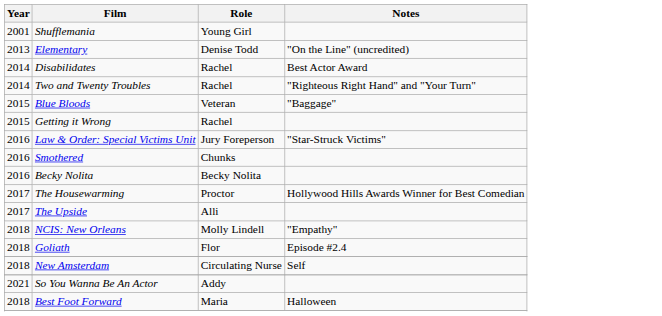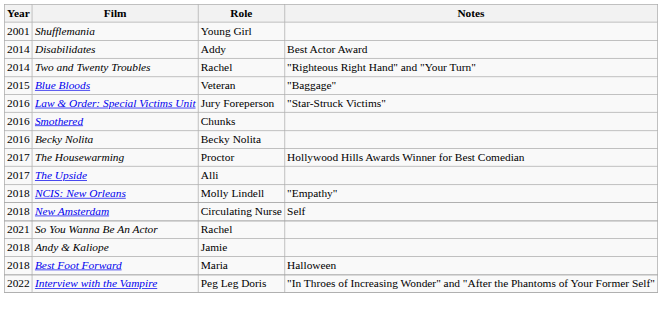 <table class="wikitable">
 <tr>
 <th>Year</th>
 <th>Film</th>
 <th>Role</th>
 <th>Notes</th>
 </tr>
 <tr>
 <td>2001</td>
 <td><em>Shufflemania</em></td>
 <td>Young Girl</td>
 <td></td>
 </tr>
 <tr>
-<td>2013</td>
-<td><em><a href='#'>Elementary</a></em></td>
-<td>Denise Todd</td>
-<td>"On the Line" (uncredited)</td>
-</tr>
-<tr>
 <td>2014</td>
 <td><em>Disabilidates</em></td>
-<td>Rachel</td>
+<td>Addy</td>
 <td>Best Actor Award</td>
 </tr>
 <tr>
 <td>2014</td>
 <td><em>Two and Twenty Troubles</em></td>
 <td>Rachel</td>
 <td>"Righteous Right Hand" and "Your Turn"</td>
 </tr>
 <tr>
 <td>2015</td>
 <td><em><a href='#'>Blue Bloods</a></em></td>
 <td>Veteran</td>
 <td>"Baggage"</td>
-</tr>
-<tr>
-<td>2015</td>
-<td><em>Getting it Wrong</em></td>
-<td>Rachel</td>
-<td></td>
 </tr>
 <tr>
 <td>2016</td>
 <td><em><a href='#'>Law & Order: Special Victims Unit</a></em></td>
 <td>Jury Foreperson</td>
 <td>"Star-Struck Victims"</td>
 </tr>
 <tr>
 <td>2016</td>
 <td><em><a href='#'>Smothered</a></em></td>
 <td>Chunks</td>
 <td></td>
 </tr>
 <tr>
 <td>2016</td>
 <td><em>Becky Nolita</em></td>
 <td>Becky Nolita</td>
 <td></td>
 </tr>
 <tr>
 <td>2017</td>
 <td><em>The Housewarming</em></td>
 <td>Proctor</td>
 <td>Hollywood Hills Awards Winner for Best Comedian</td>
 </tr>
 <tr>
 <td>2017</td>
 <td><em><a href='#'>The Upside</a></em></td>
 <td>Alli</td>
 <td></td>
 </tr>
 <tr>
 <td>2018</td>
 <td><em><a href='#'>NCIS: New Orleans</a></em></td>
 <td>Molly Lindell</td>
 <td>"Empathy"</td>
 </tr>
 <tr>
-<td>2018</td>
-<td><em><a href='#'>Goliath</a></em></td>
-<td>Flor</td>
-<td>Episode #2.4</td>
-</tr>
-<tr>
 </tr>
 <tr>
 <td>2018</td>
 <td><em><a href='#'>New Amsterdam</a></em></td>
 <td>Circulating Nurse</td>
 <td>Self</td>
 </tr>
 <tr>
 </tr>
 <tr>
 <td>2021</td>
 <td><em>So You Wanna Be An Actor</em></td>
-<td>Addy</td>
+<td>Rachel</td>
+<td></td>
+</tr>
+<tr>
+<td>2018</td>
+<td><em>Andy & Kaliope</em></td>
+<td>Jamie</td>
 <td></td>
 </tr>
 <tr>
 <td>2018</td>
 <td><em><a href='#'>Best Foot Forward</a></em></td>
 <td>Maria</td>
 <td>Halloween</td>
 </tr>
 <tr>
 </tr>
 <tr>
+<td>2022</td>
+<td><em><a href='#'>Interview with the Vampire</a></em></td>
+<td>Peg Leg Doris</td>
+<td>"In Throes of Increasing Wonder" and "After the Phantoms of Your Former Self"</td>
+</tr>
+<tr>
 </tr>
 </table>
